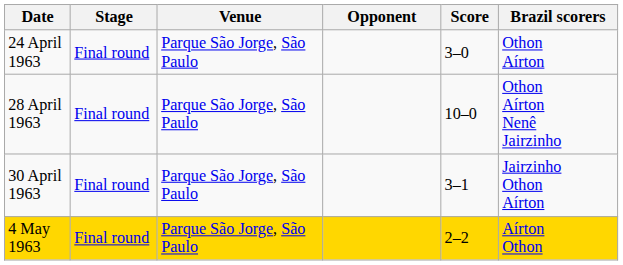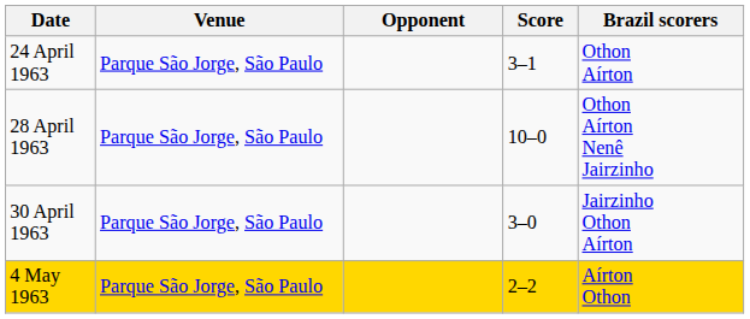 <table class="wikitable">
 <tr>
 <th width=100px>Date</th>
-<th width=150px>Stage</th>
 <th width=350px>Venue</th>
 <th width=180px>Opponent</th>
 <th width=70px>Score</th>
 <th width=200px>Brazil scorers</th>
 </tr>
 <tr>
 <td>24 April 1963</td>
-<td><a href='#'>Final round</a></td>
 <td><a href='#'>Parque São Jorge</a>, <a href='#'>São Paulo</a></td>
 <td></td>
-<td>3–0</td>
+<td>3–1</td>
 <td><a href='#'>Othon</a>  <br> <a href='#'>Aírton</a> </td>
 </tr>
 <tr>
 <td>28 April 1963</td>
-<td><a href='#'>Final round</a></td>
 <td><a href='#'>Parque São Jorge</a>, <a href='#'>São Paulo</a></td>
 <td></td>
 <td>10–0</td>
 <td><a href='#'>Othon</a>  <br> <a href='#'>Aírton</a>  <br> <a href='#'>Nenê</a>  <br> <a href='#'>Jairzinho</a> </td>
 </tr>
 <tr>
 <td>30 April 1963</td>
-<td><a href='#'>Final round</a></td>
 <td><a href='#'>Parque São Jorge</a>, <a href='#'>São Paulo</a></td>
 <td></td>
-<td>3–1</td>
+<td>3–0</td>
 <td><a href='#'>Jairzinho</a>  <br>  <a href='#'>Othon</a>  <br> <a href='#'>Aírton</a> </td>
 </tr>
 <tr style="background:gold;">
 <td>4 May 1963</td>
-<td><a href='#'>Final round</a></td>
 <td><a href='#'>Parque São Jorge</a>, <a href='#'>São Paulo</a></td>
 <td></td>
 <td>2–2</td>
 <td><a href='#'>Aírton</a>  <br> <a href='#'>Othon</a> </td>
 </tr>
 </table>
